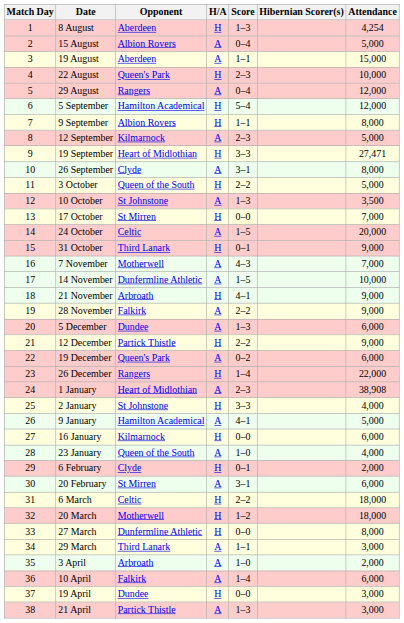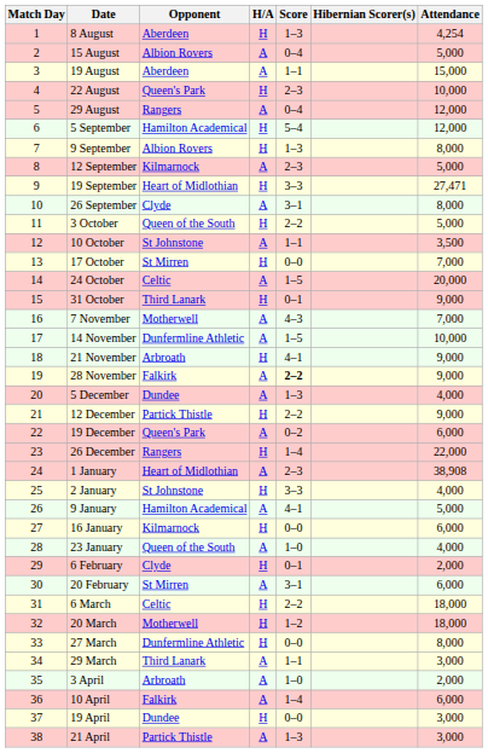 <table class="wikitable" style="text-align:center">
 <tr>
 <th>Match Day</th>
 <th>Date</th>
 <th>Opponent</th>
 <th>H/A</th>
 <th>Score</th>
 <th>Hibernian Scorer(s)</th>
 <th>Attendance</th>
 </tr>
 <tr bgcolor=#FFCCCC>
 <td>1</td>
 <td align=left>8 August</td>
 <td align=left><a href='#'>Aberdeen</a></td>
 <td><a href='#'>H</a></td>
 <td>1–3</td>
 <td align=left></td>
 <td>4,254</td>
 </tr>
 <tr bgcolor=#FFCCCC>
 <td>2</td>
 <td align=left>15 August</td>
 <td align=left><a href='#'>Albion Rovers</a></td>
 <td><a href='#'>A</a></td>
 <td>0–4</td>
 <td align=left></td>
 <td>5,000</td>
 </tr>
 <tr bgcolor=#FFFFDD>
 <td>3</td>
 <td align=left>19 August</td>
 <td align=left><a href='#'>Aberdeen</a></td>
 <td><a href='#'>A</a></td>
 <td>1–1</td>
 <td align=left></td>
 <td>15,000</td>
 </tr>
 <tr bgcolor=#FFCCCC>
 <td>4</td>
 <td align=left>22 August</td>
 <td align=left><a href='#'>Queen's Park</a></td>
 <td><a href='#'>H</a></td>
 <td>2–3</td>
 <td align=left></td>
 <td>10,000</td>
 </tr>
 <tr bgcolor=#FFCCCC>
 <td>5</td>
 <td align=left>29 August</td>
 <td align=left><a href='#'>Rangers</a></td>
 <td><a href='#'>A</a></td>
 <td>0–4</td>
 <td align=left></td>
 <td>12,000</td>
 </tr>
 <tr bgcolor=#EEFFEE>
 <td>6</td>
 <td align=left>5 September</td>
 <td align=left><a href='#'>Hamilton Academical</a></td>
 <td><a href='#'>H</a></td>
 <td>5–4</td>
 <td align=left></td>
 <td>12,000</td>
 </tr>
 <tr bgcolor=#FFFFDD>
 <td>7</td>
 <td align=left>9 September</td>
 <td align=left><a href='#'>Albion Rovers</a></td>
 <td><a href='#'>H</a></td>
-<td>1–1</td>
+<td>1–3</td>
 <td align=left></td>
 <td>8,000</td>
 </tr>
 <tr bgcolor=#FFCCCC>
 <td>8</td>
 <td align=left>12 September</td>
 <td align=left><a href='#'>Kilmarnock</a></td>
 <td><a href='#'>A</a></td>
 <td>2–3</td>
 <td align=left></td>
 <td>5,000</td>
 </tr>
 <tr bgcolor=#FFFFDD>
 <td>9</td>
 <td align=left>19 September</td>
 <td align=left><a href='#'>Heart of Midlothian</a></td>
 <td><a href='#'>H</a></td>
 <td>3–3</td>
 <td align=left></td>
 <td>27,471</td>
 </tr>
 <tr bgcolor=#EEFFEE>
 <td>10</td>
 <td align=left>26 September</td>
 <td align=left><a href='#'>Clyde</a></td>
 <td><a href='#'>A</a></td>
 <td>3–1</td>
 <td align=left></td>
 <td>8,000</td>
 </tr>
 <tr bgcolor=#FFFFDD>
 <td>11</td>
 <td align=left>3 October</td>
 <td align=left><a href='#'>Queen of the South</a></td>
 <td><a href='#'>H</a></td>
 <td>2–2</td>
 <td align=left></td>
 <td>5,000</td>
 </tr>
 <tr bgcolor=#FFCCCC>
 <td>12</td>
 <td align=left>10 October</td>
 <td align=left><a href='#'>St Johnstone</a></td>
 <td><a href='#'>A</a></td>
-<td>1–3</td>
+<td>1–1</td>
 <td align=left></td>
 <td>3,500</td>
 </tr>
 <tr bgcolor=#FFFFDD>
 <td>13</td>
 <td align=left>17 October</td>
 <td align=left><a href='#'>St Mirren</a></td>
 <td><a href='#'>H</a></td>
 <td>0–0</td>
 <td align=left></td>
 <td>7,000</td>
 </tr>
 <tr bgcolor=#FFCCCC>
 <td>14</td>
 <td align=left>24 October</td>
 <td align=left><a href='#'>Celtic</a></td>
 <td><a href='#'>A</a></td>
 <td>1–5</td>
 <td align=left></td>
 <td>20,000</td>
 </tr>
 <tr bgcolor=#FFCCCC>
 <td>15</td>
 <td align=left>31 October</td>
 <td align=left><a href='#'>Third Lanark</a></td>
 <td><a href='#'>H</a></td>
 <td>0–1</td>
 <td align=left></td>
 <td>9,000</td>
 </tr>
 <tr bgcolor=#EEFFEE>
 <td>16</td>
 <td align=left>7 November</td>
 <td align=left><a href='#'>Motherwell</a></td>
 <td><a href='#'>A</a></td>
 <td>4–3</td>
 <td align=left></td>
 <td>7,000</td>
 </tr>
 <tr bgcolor=#EEFFEE>
 <td>17</td>
 <td align=left>14 November</td>
 <td align=left><a href='#'>Dunfermline Athletic</a></td>
 <td><a href='#'>A</a></td>
 <td>1–5</td>
 <td align=left></td>
 <td>10,000</td>
 </tr>
 <tr bgcolor=#EEFFEE>
 <td>18</td>
 <td align=left>21 November</td>
 <td align=left><a href='#'>Arbroath</a></td>
 <td><a href='#'>H</a></td>
 <td>4–1</td>
 <td align=left></td>
 <td>9,000</td>
 </tr>
 <tr bgcolor=#FFFFDD>
 <td>19</td>
 <td align=left>28 November</td>
 <td align=left><a href='#'>Falkirk</a></td>
 <td><a href='#'>A</a></td>
-<td>2–2</td>
+<td><strong>2–2</strong></td>
 <td align=left></td>
 <td>9,000</td>
 </tr>
 <tr bgcolor=#FFCCCC>
 <td>20</td>
 <td align=left>5 December</td>
 <td align=left><a href='#'>Dundee</a></td>
 <td><a href='#'>A</a></td>
 <td>1–3</td>
 <td align=left></td>
-<td>6,000</td>
+<td>4,000</td>
 </tr>
 <tr bgcolor=#FFFFDD>
 <td>21</td>
 <td align=left>12 December</td>
 <td align=left><a href='#'>Partick Thistle</a></td>
 <td><a href='#'>H</a></td>
 <td>2–2</td>
 <td align=left></td>
 <td>9,000</td>
 </tr>
 <tr bgcolor=#FFCCCC>
 <td>22</td>
 <td align=left>19 December</td>
 <td align=left><a href='#'>Queen's Park</a></td>
 <td><a href='#'>A</a></td>
 <td>0–2</td>
 <td align=left></td>
 <td>6,000</td>
 </tr>
 <tr bgcolor=#FFCCCC>
 <td>23</td>
 <td align=left>26 December</td>
 <td align=left><a href='#'>Rangers</a></td>
 <td><a href='#'>H</a></td>
 <td>1–4</td>
 <td align=left></td>
 <td>22,000</td>
 </tr>
 <tr bgcolor=#FFCCCC>
 <td>24</td>
 <td align=left>1 January</td>
 <td align=left><a href='#'>Heart of Midlothian</a></td>
 <td><a href='#'>A</a></td>
 <td>2–3</td>
 <td align=left></td>
 <td>38,908</td>
 </tr>
 <tr bgcolor=#FFFFDD>
 <td>25</td>
 <td align=left>2 January</td>
 <td align=left><a href='#'>St Johnstone</a></td>
 <td><a href='#'>H</a></td>
 <td>3–3</td>
 <td align=left></td>
 <td>4,000</td>
 </tr>
 <tr bgcolor=#EEFFEE>
 <td>26</td>
 <td align=left>9 January</td>
 <td align=left><a href='#'>Hamilton Academical</a></td>
 <td><a href='#'>A</a></td>
 <td>4–1</td>
 <td align=left></td>
 <td>5,000</td>
 </tr>
 <tr bgcolor=#FFFFDD>
 <td>27</td>
 <td align=left>16 January</td>
 <td align=left><a href='#'>Kilmarnock</a></td>
 <td><a href='#'>H</a></td>
 <td>0–0</td>
 <td align=left></td>
 <td>6,000</td>
 </tr>
 <tr bgcolor=#EEFFEE>
 <td>28</td>
 <td align=left>23 January</td>
 <td align=left><a href='#'>Queen of the South</a></td>
 <td><a href='#'>A</a></td>
 <td>1–0</td>
 <td align=left></td>
 <td>4,000</td>
 </tr>
 <tr bgcolor=#FFCCCC>
 <td>29</td>
 <td align=left>6 February</td>
 <td align=left><a href='#'>Clyde</a></td>
 <td><a href='#'>H</a></td>
 <td>0–1</td>
 <td align=left></td>
 <td>2,000</td>
 </tr>
 <tr bgcolor=#EEFFEE>
 <td>30</td>
 <td align=left>20 February</td>
 <td align=left><a href='#'>St Mirren</a></td>
 <td><a href='#'>A</a></td>
 <td>3–1</td>
 <td align=left></td>
 <td>6,000</td>
 </tr>
 <tr bgcolor=#FFFFDD>
 <td>31</td>
 <td align=left>6 March</td>
 <td align=left><a href='#'>Celtic</a></td>
 <td><a href='#'>H</a></td>
 <td>2–2</td>
 <td align=left></td>
 <td>18,000</td>
 </tr>
 <tr bgcolor=#FFCCCC>
 <td>32</td>
 <td align=left>20 March</td>
 <td align=left><a href='#'>Motherwell</a></td>
 <td><a href='#'>H</a></td>
 <td>1–2</td>
 <td align=left></td>
 <td>18,000</td>
 </tr>
 <tr bgcolor=#FFFFDD>
 <td>33</td>
 <td align=left>27 March</td>
 <td align=left><a href='#'>Dunfermline Athletic</a></td>
 <td><a href='#'>H</a></td>
 <td>0–0</td>
 <td align=left></td>
 <td>8,000</td>
 </tr>
 <tr bgcolor=#FFFFDD>
 <td>34</td>
 <td align=left>29 March</td>
 <td align=left><a href='#'>Third Lanark</a></td>
 <td><a href='#'>A</a></td>
 <td>1–1</td>
 <td align=left></td>
 <td>3,000</td>
 </tr>
 <tr bgcolor=#EEFFEE>
 <td>35</td>
 <td align=left>3 April</td>
 <td align=left><a href='#'>Arbroath</a></td>
 <td><a href='#'>A</a></td>
 <td>1–0</td>
 <td align=left></td>
 <td>2,000</td>
 </tr>
 <tr bgcolor=#FFCCCC>
 <td>36</td>
 <td align=left>10 April</td>
 <td align=left><a href='#'>Falkirk</a></td>
 <td><a href='#'>A</a></td>
 <td>1–4</td>
 <td align=left></td>
 <td>6,000</td>
 </tr>
 <tr bgcolor=#FFFFDD>
 <td>37</td>
 <td align=left>19 April</td>
 <td align=left><a href='#'>Dundee</a></td>
 <td><a href='#'>H</a></td>
 <td>0–0</td>
 <td align=left></td>
 <td>3,000</td>
 </tr>
 <tr bgcolor=#FFCCCC>
 <td>38</td>
 <td align=left>21 April</td>
 <td align=left><a href='#'>Partick Thistle</a></td>
 <td><a href='#'>A</a></td>
 <td>1–3</td>
 <td align=left></td>
 <td>3,000</td>
 </tr>
 </table>
